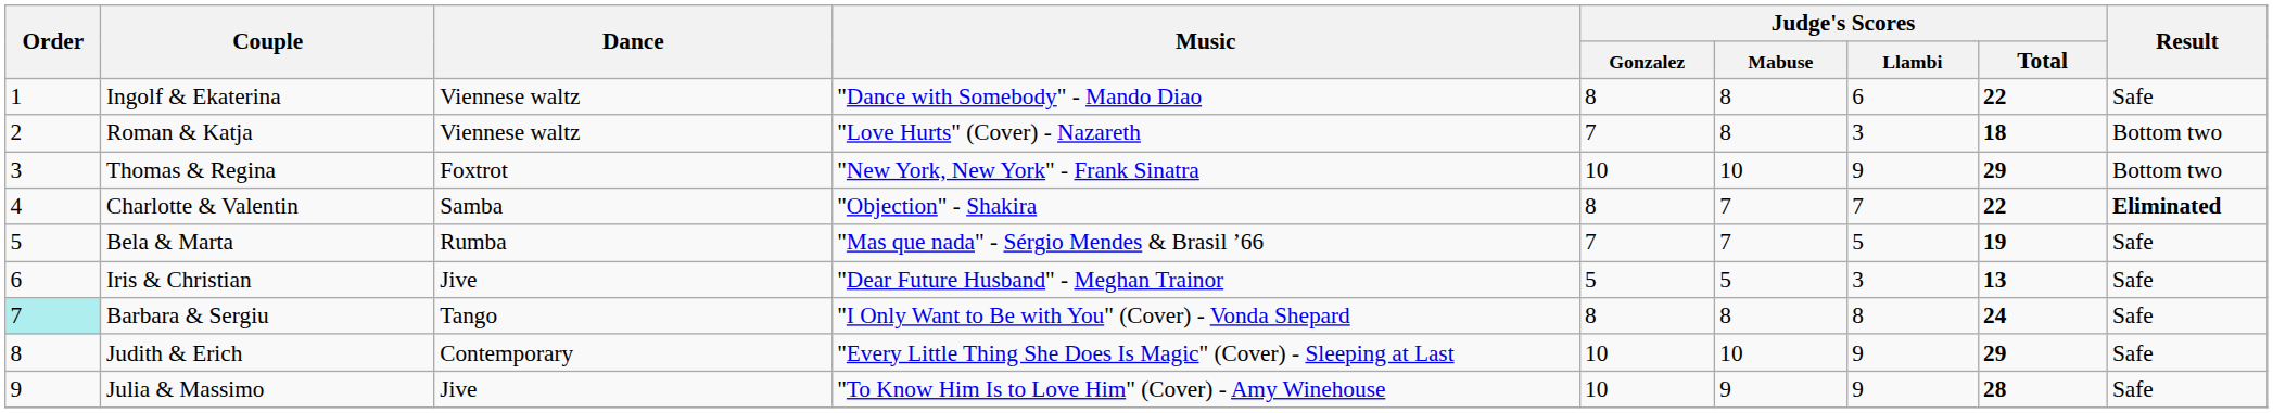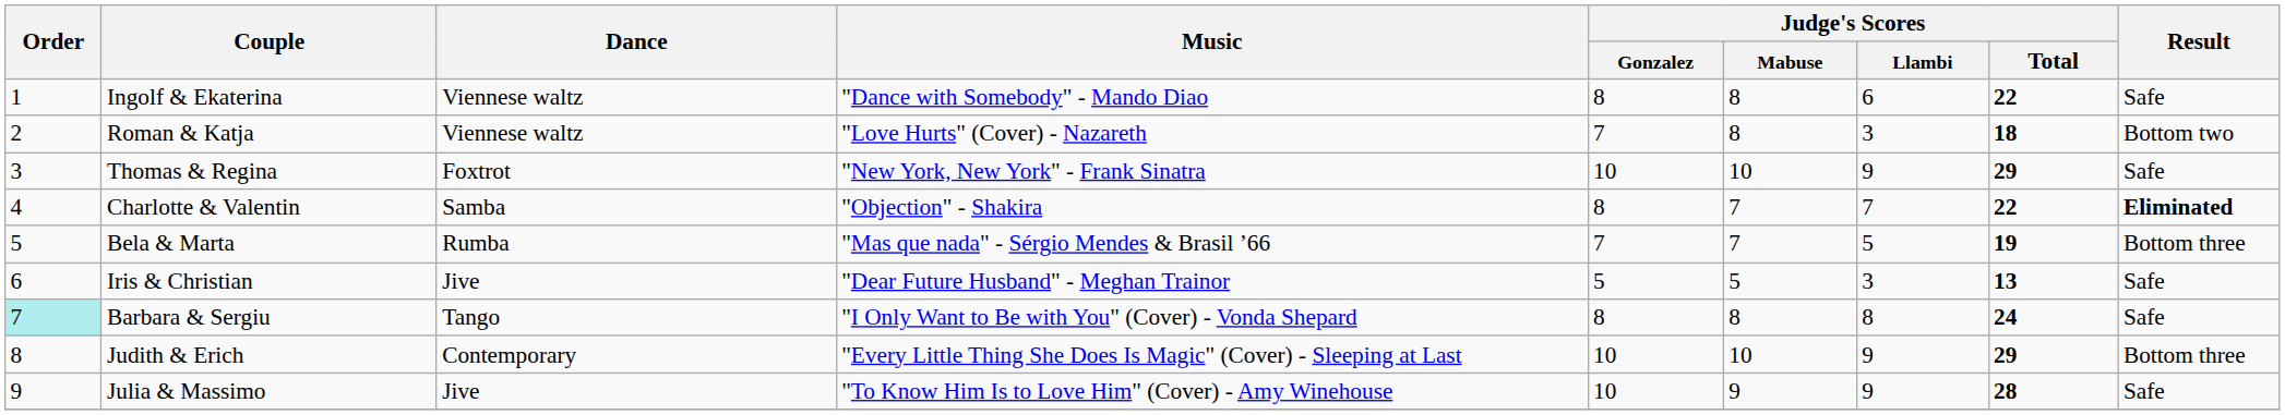 <table class="wikitable sortable center">
 <tr>
 <th rowspan="2" style="width: 4em">Order</th>
 <th rowspan="2" style="width: 17em">Couple</th>
 <th rowspan="2" style="width: 20em">Dance</th>
 <th rowspan="2" style="width: 40em">Music</th>
 <th colspan="4">Judge's Scores</th>
 <th rowspan="2" style="width: 7em">Result</th>
 </tr>
 <tr>
 <th style="width: 6em"><small> Gonzalez</small></th>
 <th style="width: 6em"><small> Mabuse</small></th>
 <th style="width: 6em"><small> Llambi</small></th>
 <th style="width: 6em">Total</th>
 </tr>
 <tr>
 <td>1</td>
 <td>Ingolf & Ekaterina</td>
 <td>Viennese waltz</td>
 <td>"<a href='#'>Dance with Somebody</a>" - <a href='#'>Mando Diao</a></td>
 <td>8</td>
 <td>8</td>
 <td>6</td>
 <td><strong>22</strong></td>
 <td>Safe</td>
 </tr>
 <tr>
 <td>2</td>
 <td>Roman & Katja</td>
 <td>Viennese waltz</td>
 <td>"<a href='#'>Love Hurts</a>" (Cover) - <a href='#'>Nazareth</a></td>
 <td>7</td>
 <td>8</td>
 <td>3</td>
 <td><strong>18</strong></td>
 <td>Bottom two</td>
 </tr>
 <tr>
 <td>3</td>
 <td>Thomas & Regina</td>
 <td>Foxtrot</td>
 <td>"<a href='#'>New York, New York</a>" - <a href='#'>Frank Sinatra</a></td>
 <td>10</td>
 <td>10</td>
 <td>9</td>
 <td><strong>29</strong></td>
-<td>Bottom two</td>
+<td>Safe</td>
 </tr>
 <tr>
 <td>4</td>
 <td>Charlotte & Valentin</td>
 <td>Samba</td>
 <td>"<a href='#'>Objection</a>" - <a href='#'>Shakira</a></td>
 <td>8</td>
 <td>7</td>
 <td>7</td>
 <td><strong>22</strong></td>
 <td><strong>Eliminated</strong></td>
 </tr>
 <tr>
 <td>5</td>
 <td>Bela & Marta</td>
 <td>Rumba</td>
 <td>"<a href='#'>Mas que nada</a>" - <a href='#'>Sérgio Mendes</a> & Brasil ’66</td>
 <td>7</td>
 <td>7</td>
 <td>5</td>
 <td><strong>19</strong></td>
-<td>Safe</td>
+<td>Bottom three</td>
 </tr>
 <tr>
 <td>6</td>
 <td>Iris & Christian</td>
 <td>Jive</td>
 <td>"<a href='#'>Dear Future Husband</a>" - <a href='#'>Meghan Trainor</a></td>
 <td>5</td>
 <td>5</td>
 <td>3</td>
 <td><strong>13</strong></td>
 <td>Safe</td>
 </tr>
 <tr>
 <td style="background: paleturquoise;">7</td>
 <td>Barbara & Sergiu</td>
 <td>Tango</td>
 <td>"<a href='#'>I Only Want to Be with You</a>" (Cover) - <a href='#'>Vonda Shepard</a></td>
 <td>8</td>
 <td>8</td>
 <td>8</td>
 <td><strong>24</strong></td>
 <td>Safe</td>
 </tr>
 <tr>
 <td>8</td>
 <td>Judith & Erich</td>
 <td>Contemporary</td>
 <td>"<a href='#'>Every Little Thing She Does Is Magic</a>" (Cover) - <a href='#'>Sleeping at Last</a></td>
 <td>10</td>
 <td>10</td>
 <td>9</td>
 <td><strong>29</strong></td>
-<td>Safe</td>
+<td>Bottom three</td>
 </tr>
 <tr>
 <td>9</td>
 <td>Julia & Massimo</td>
 <td>Jive</td>
 <td>"<a href='#'>To Know Him Is to Love Him</a>" (Cover) - <a href='#'>Amy Winehouse</a></td>
 <td>10</td>
 <td>9</td>
 <td>9</td>
 <td><strong>28</strong></td>
 <td>Safe</td>
 </tr>
 <tr>
 </tr>
 </table>
